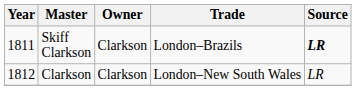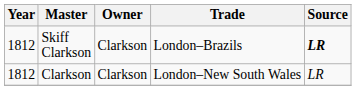 <table class=" wikitable">
 <tr>
 <th>Year</th>
 <th>Master</th>
 <th>Owner</th>
 <th>Trade</th>
 <th>Source</th>
 </tr>
 <tr>
-<td>1811</td>
+<td>1812</td>
 <td>Skiff<br>Clarkson</td>
 <td>Clarkson</td>
 <td>London–Brazils</td>
 <td><strong><em>LR</em></strong></td>
 </tr>
 <tr>
 <td>1812</td>
 <td>Clarkson</td>
 <td>Clarkson</td>
 <td>London–New South Wales</td>
 <td><em>LR</em></td>
 </tr>
 <tr>
 </tr>
 </table>
